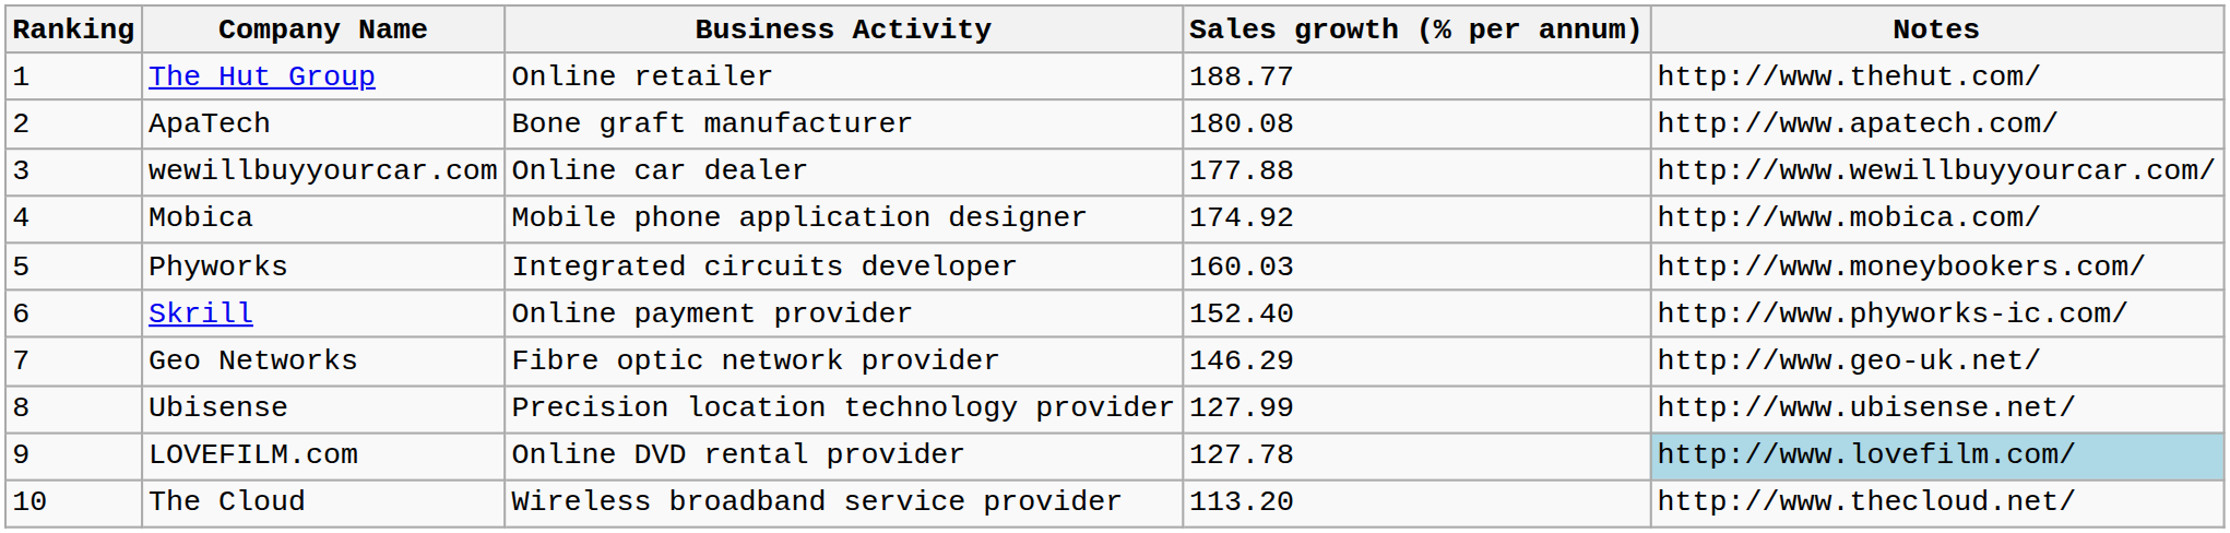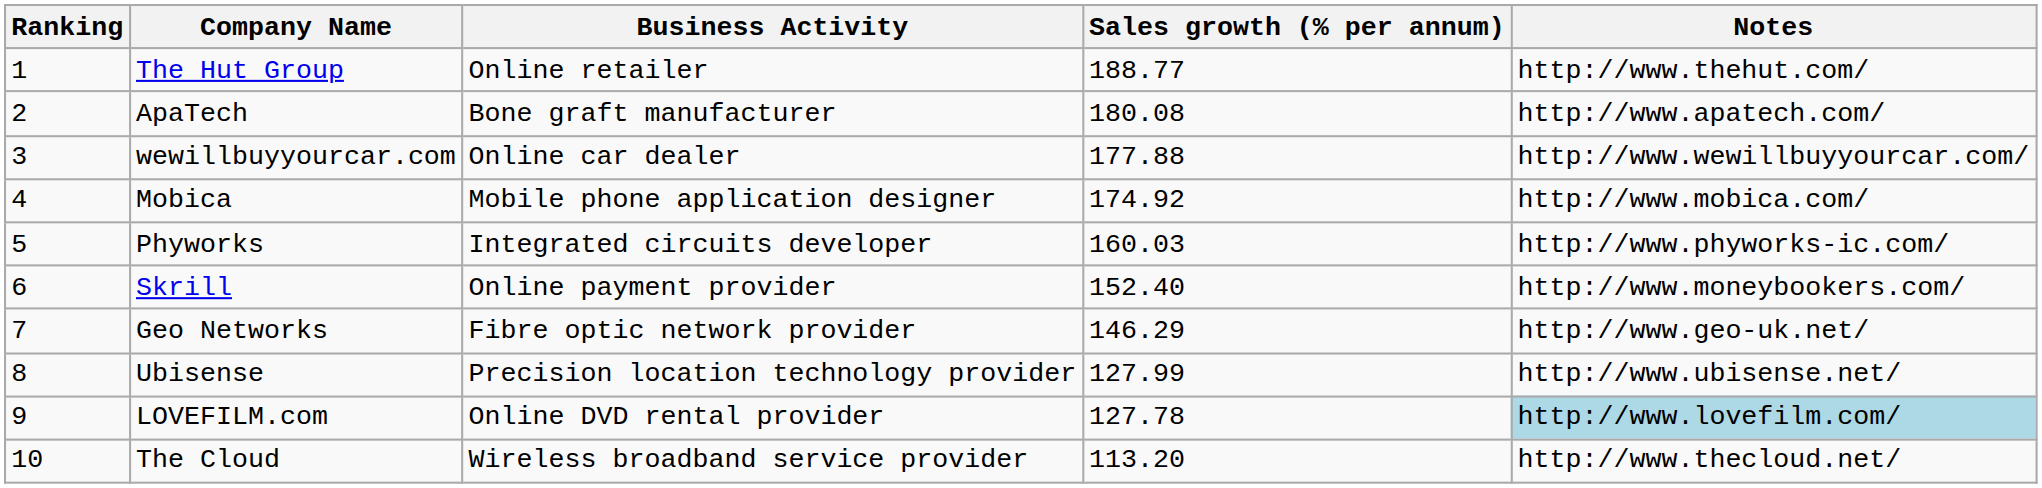 <table class="wikitable sortable">
 <tr>
 <th>Ranking</th>
 <th>Company Name</th>
 <th>Business Activity</th>
 <th>Sales growth (% per annum)</th>
 <th>Notes</th>
 </tr>
 <tr>
 <td>1</td>
 <td><a href='#'>The Hut Group</a></td>
 <td>Online retailer</td>
 <td>188.77</td>
 <td>http://www.thehut.com/</td>
 </tr>
 <tr>
 <td>2</td>
 <td>ApaTech</td>
 <td>Bone graft manufacturer</td>
 <td>180.08</td>
 <td>http://www.apatech.com/</td>
 </tr>
 <tr>
 <td>3</td>
 <td>wewillbuyyourcar.com</td>
 <td>Online car dealer</td>
 <td>177.88</td>
 <td>http://www.wewillbuyyourcar.com/</td>
 </tr>
 <tr>
 <td>4</td>
 <td>Mobica</td>
 <td>Mobile phone application designer</td>
 <td>174.92</td>
 <td>http://www.mobica.com/</td>
 </tr>
 <tr>
 <td>5</td>
 <td>Phyworks</td>
 <td>Integrated circuits developer</td>
 <td>160.03</td>
-<td>http://www.moneybookers.com/</td>
+<td>http://www.phyworks-ic.com/</td>
 </tr>
 <tr>
 <td>6</td>
 <td><a href='#'>Skrill</a></td>
 <td>Online payment provider</td>
 <td>152.40</td>
-<td>http://www.phyworks-ic.com/</td>
+<td>http://www.moneybookers.com/</td>
 </tr>
 <tr>
 <td>7</td>
 <td>Geo Networks</td>
 <td>Fibre optic network provider</td>
 <td>146.29</td>
 <td>http://www.geo-uk.net/</td>
 </tr>
 <tr>
 <td>8</td>
 <td>Ubisense</td>
 <td>Precision location technology provider</td>
 <td>127.99</td>
 <td>http://www.ubisense.net/</td>
 </tr>
 <tr>
 <td>9</td>
 <td>LOVEFILM.com</td>
 <td>Online DVD rental provider</td>
 <td>127.78</td>
 <td style="background: lightblue;">http://www.lovefilm.com/</td>
 </tr>
 <tr>
 <td>10</td>
 <td>The Cloud</td>
 <td>Wireless broadband service provider</td>
 <td>113.20</td>
 <td>http://www.thecloud.net/</td>
 </tr>
 </table>
